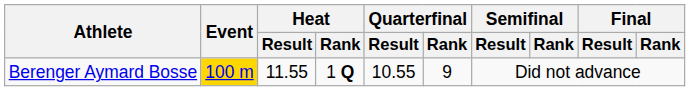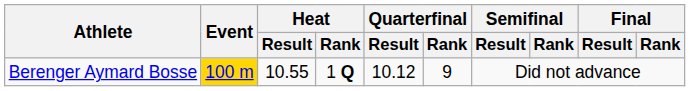 <table class="wikitable" style="font-size:90%">
 <tr>
 <th rowspan="2">Athlete</th>
 <th rowspan="2">Event</th>
 <th colspan="2">Heat</th>
 <th colspan="2">Quarterfinal</th>
 <th colspan="2">Semifinal</th>
 <th colspan="2">Final</th>
 </tr>
 <tr style="font-size:95%">
 <th>Result</th>
 <th>Rank</th>
 <th>Result</th>
 <th>Rank</th>
 <th>Result</th>
 <th>Rank</th>
 <th>Result</th>
 <th>Rank</th>
 </tr>
 <tr align=center>
 <td align=left><a href='#'>Berenger Aymard Bosse</a></td>
 <td align=left style="background: gold;"><a href='#'>100 m</a></td>
-<td>11.55</td>
+<td>10.55</td>
 <td>1 <strong>Q</strong></td>
-<td>10.55</td>
+<td>10.12</td>
 <td>9</td>
 <td colspan=4>Did not advance</td>
 </tr>
 </table>
